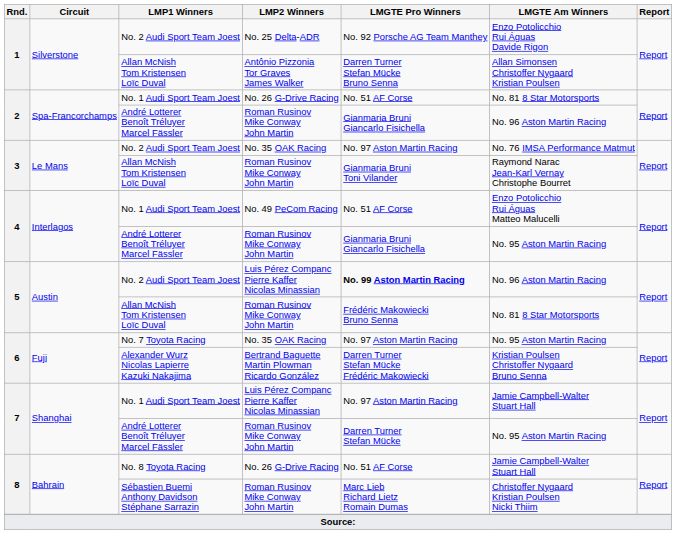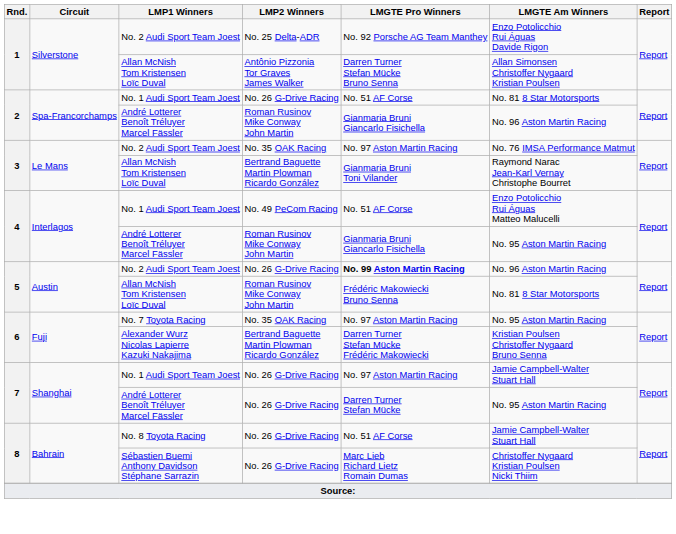 <table class="wikitable" style="font-size: 85%;">
 <tr>
 <th>Rnd.</th>
 <th>Circuit</th>
 <th>LMP1 Winners</th>
 <th>LMP2 Winners</th>
 <th>LMGTE Pro Winners</th>
 <th>LMGTE Am Winners</th>
 <th>Report</th>
 </tr>
 <tr>
 <th rowspan=2>1</th>
 <td rowspan=2><a href='#'>Silverstone</a></td>
 <td> No. 2 <a href='#'>Audi Sport Team Joest</a></td>
 <td> No. 25 <a href='#'>Delta</a>-<a href='#'>ADR</a></td>
 <td> No. 92 <a href='#'>Porsche AG Team Manthey</a></td>
 <td> <a href='#'>Enzo Potolicchio</a><br> <a href='#'>Rui Águas</a><br> <a href='#'>Davide Rigon</a></td>
 <td rowspan=2><a href='#'>Report</a></td>
 </tr>
 <tr>
 <td> <a href='#'>Allan McNish</a><br> <a href='#'>Tom Kristensen</a><br> <a href='#'>Loïc Duval</a></td>
 <td> <a href='#'>Antônio Pizzonia</a><br> <a href='#'>Tor Graves</a><br> <a href='#'>James Walker</a></td>
 <td> <a href='#'>Darren Turner</a><br> <a href='#'>Stefan Mücke</a><br> <a href='#'>Bruno Senna</a></td>
 <td> <a href='#'>Allan Simonsen</a><br> <a href='#'>Christoffer Nygaard</a><br> <a href='#'>Kristian Poulsen</a></td>
 </tr>
 <tr>
 <th rowspan=2>2</th>
 <td rowspan=2><a href='#'>Spa-Francorchamps</a></td>
 <td> No. 1 <a href='#'>Audi Sport Team Joest</a></td>
 <td> No. 26 <a href='#'>G-Drive Racing</a></td>
 <td> No. 51 <a href='#'>AF Corse</a></td>
 <td> No. 81 <a href='#'>8 Star Motorsports</a></td>
 <td rowspan=2><a href='#'>Report</a></td>
 </tr>
 <tr>
 <td> <a href='#'>André Lotterer</a><br> <a href='#'>Benoît Tréluyer</a><br> <a href='#'>Marcel Fässler</a></td>
 <td> <a href='#'>Roman Rusinov</a><br> <a href='#'>Mike Conway</a><br> <a href='#'>John Martin</a></td>
 <td> <a href='#'>Gianmaria Bruni</a><br> <a href='#'>Giancarlo Fisichella</a></td>
 <td> No. 96 <a href='#'>Aston Martin Racing</a></td>
 </tr>
 <tr>
 <th rowspan=2>3</th>
 <td rowspan=2><a href='#'>Le Mans</a></td>
 <td> No. 2 <a href='#'>Audi Sport Team Joest</a></td>
 <td> No. 35 <a href='#'>OAK Racing</a></td>
 <td> No. 97 <a href='#'>Aston Martin Racing</a></td>
 <td> No. 76 <a href='#'>IMSA Performance Matmut</a></td>
 <td rowspan=2><a href='#'>Report</a></td>
 </tr>
 <tr>
 <td> <a href='#'>Allan McNish</a><br> <a href='#'>Tom Kristensen</a><br> <a href='#'>Loïc Duval</a></td>
-<td> <a href='#'>Roman Rusinov</a><br> <a href='#'>Mike Conway</a><br> <a href='#'>John Martin</a></td>
+<td> <a href='#'>Bertrand Baguette</a><br> <a href='#'>Martin Plowman</a><br> <a href='#'>Ricardo González</a></td>
 <td> <a href='#'>Gianmaria Bruni</a><br> <a href='#'>Toni Vilander</a></td>
 <td> Raymond Narac<br> <a href='#'>Jean-Karl Vernay</a><br> Christophe Bourret</td>
 </tr>
 <tr>
 <th rowspan=2>4</th>
 <td rowspan=2><a href='#'>Interlagos</a></td>
 <td> No. 1 <a href='#'>Audi Sport Team Joest</a></td>
 <td> No. 49 <a href='#'>PeCom Racing</a></td>
 <td> No. 51 <a href='#'>AF Corse</a></td>
 <td> <a href='#'>Enzo Potolicchio</a><br> <a href='#'>Rui Águas</a><br> Matteo Malucelli</td>
 <td rowspan=2><a href='#'>Report</a></td>
 </tr>
 <tr>
 <td> <a href='#'>André Lotterer</a><br> <a href='#'>Benoît Tréluyer</a><br> <a href='#'>Marcel Fässler</a></td>
 <td> <a href='#'>Roman Rusinov</a><br> <a href='#'>Mike Conway</a><br> <a href='#'>John Martin</a></td>
 <td> <a href='#'>Gianmaria Bruni</a><br> <a href='#'>Giancarlo Fisichella</a></td>
 <td> No. 95 <a href='#'>Aston Martin Racing</a></td>
 </tr>
 <tr>
 <th rowspan=2>5</th>
 <td rowspan=2><a href='#'>Austin</a></td>
 <td> No. 2 <a href='#'>Audi Sport Team Joest</a></td>
-<td> <a href='#'>Luis Pérez Companc</a><br> <a href='#'>Pierre Kaffer</a><br> <a href='#'>Nicolas Minassian</a></td>
+<td> No. 26 <a href='#'>G-Drive Racing</a></td>
 <td><strong> No. 99 <a href='#'>Aston Martin Racing</a></strong></td>
 <td> No. 96 <a href='#'>Aston Martin Racing</a></td>
 <td rowspan=2><a href='#'>Report</a></td>
 </tr>
 <tr>
 <td> <a href='#'>Allan McNish</a><br> <a href='#'>Tom Kristensen</a><br> <a href='#'>Loïc Duval</a></td>
 <td> <a href='#'>Roman Rusinov</a><br> <a href='#'>Mike Conway</a><br> <a href='#'>John Martin</a></td>
 <td> <a href='#'>Frédéric Makowiecki</a><br> <a href='#'>Bruno Senna</a></td>
 <td> No. 81 <a href='#'>8 Star Motorsports</a></td>
 </tr>
 <tr>
 <th rowspan=2>6</th>
 <td rowspan=2><a href='#'>Fuji</a></td>
 <td> No. 7 <a href='#'>Toyota Racing</a></td>
 <td> No. 35 <a href='#'>OAK Racing</a></td>
 <td> No. 97 <a href='#'>Aston Martin Racing</a></td>
 <td> No. 95 <a href='#'>Aston Martin Racing</a></td>
 <td rowspan=2><a href='#'>Report</a></td>
 </tr>
 <tr>
 <td> <a href='#'>Alexander Wurz</a><br> <a href='#'>Nicolas Lapierre</a><br> <a href='#'>Kazuki Nakajima</a></td>
 <td> <a href='#'>Bertrand Baguette</a><br> <a href='#'>Martin Plowman</a><br> <a href='#'>Ricardo González</a></td>
 <td> <a href='#'>Darren Turner</a><br> <a href='#'>Stefan Mücke</a><br> <a href='#'>Frédéric Makowiecki</a></td>
 <td> <a href='#'>Kristian Poulsen</a><br> <a href='#'>Christoffer Nygaard</a><br> <a href='#'>Bruno Senna</a></td>
 </tr>
 <tr>
 <th rowspan=2>7</th>
 <td rowspan=2><a href='#'>Shanghai</a></td>
 <td> No. 1 <a href='#'>Audi Sport Team Joest</a></td>
-<td> <a href='#'>Luis Pérez Companc</a><br> <a href='#'>Pierre Kaffer</a><br> <a href='#'>Nicolas Minassian</a></td>
+<td> No. 26 <a href='#'>G-Drive Racing</a></td>
 <td> No. 97 <a href='#'>Aston Martin Racing</a></td>
 <td> <a href='#'>Jamie Campbell-Walter</a><br> <a href='#'>Stuart Hall</a></td>
 <td rowspan=2><a href='#'>Report</a></td>
 </tr>
 <tr>
 <td> <a href='#'>André Lotterer</a><br> <a href='#'>Benoît Tréluyer</a><br> <a href='#'>Marcel Fässler</a></td>
-<td> <a href='#'>Roman Rusinov</a><br> <a href='#'>Mike Conway</a><br> <a href='#'>John Martin</a></td>
+<td> No. 26 <a href='#'>G-Drive Racing</a></td>
 <td> <a href='#'>Darren Turner</a><br> <a href='#'>Stefan Mücke</a></td>
 <td> No. 95 <a href='#'>Aston Martin Racing</a></td>
 </tr>
 <tr>
 <th rowspan=2>8</th>
 <td rowspan=2><a href='#'>Bahrain</a></td>
 <td> No. 8 <a href='#'>Toyota Racing</a></td>
 <td> No. 26 <a href='#'>G-Drive Racing</a></td>
 <td> No. 51 <a href='#'>AF Corse</a></td>
 <td> <a href='#'>Jamie Campbell-Walter</a><br> <a href='#'>Stuart Hall</a></td>
 <td rowspan=2><a href='#'>Report</a></td>
 </tr>
 <tr>
 <td> <a href='#'>Sébastien Buemi</a><br> <a href='#'>Anthony Davidson</a><br> <a href='#'>Stéphane Sarrazin</a></td>
-<td> <a href='#'>Roman Rusinov</a><br> <a href='#'>Mike Conway</a><br> <a href='#'>John Martin</a></td>
+<td> No. 26 <a href='#'>G-Drive Racing</a></td>
 <td> <a href='#'>Marc Lieb</a><br> <a href='#'>Richard Lietz</a><br> <a href='#'>Romain Dumas</a></td>
 <td> <a href='#'>Christoffer Nygaard</a><br> <a href='#'>Kristian Poulsen</a><br> <a href='#'>Nicki Thiim</a></td>
 </tr>
 <tr>
 </tr>
 <tr class="sortbottom">
 <td colspan="7" style="background-color:#EAECF0;text-align:center"><strong>Source:</strong></td>
 </tr>
 </table>
